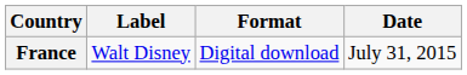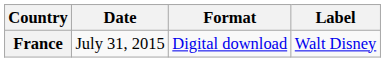 <table class="wikitable plainrowheaders">
 <tr>
 <th scope="col">Country</th>
+<th scope="col">Date</th>
+<th scope="col">Format</th>
 <th scope="col">Label</th>
-<th scope="col">Format</th>
-<th scope="col">Date</th>
 </tr>
 <tr>
 <th scope="row">France</th>
+<td>July 31, 2015</td>
+<td><a href='#'>Digital download</a></td>
 <td><a href='#'>Walt Disney</a></td>
-<td><a href='#'>Digital download</a></td>
-<td>July 31, 2015</td>
 </tr>
 </table>
